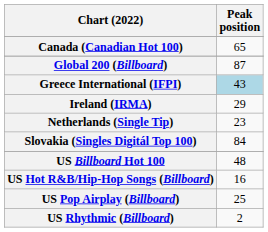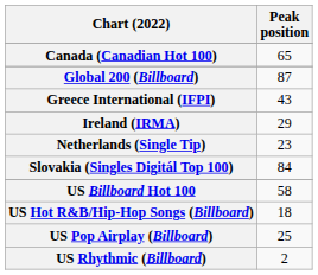 <table class="wikitable sortable plainrowheaders" style="text-align:center">
 <tr>
 <th scope="col">Chart (2022)</th>
 <th scope="col">Peak<br>position</th>
 </tr>
 <tr>
 </tr>
 <tr>
 </tr>
 <tr>
 <th scope="row">Canada (<a href='#'>Canadian Hot 100</a>)</th>
 <td>65</td>
 </tr>
 <tr>
 </tr>
 <tr>
 <th scope="row"><a href='#'>Global 200</a> (<em><a href='#'>Billboard</a></em>)</th>
 <td>87</td>
 </tr>
 <tr>
 <th scope="row">Greece International (<a href='#'>IFPI</a>)</th>
-<td style="background: lightblue;">43</td>
+<td>43</td>
 </tr>
 <tr>
 <th scope="row">Ireland (<a href='#'>IRMA</a>)</th>
 <td>29</td>
 </tr>
 <tr>
 <th scope="row">Netherlands (<a href='#'>Single Tip</a>)</th>
 <td>23</td>
 </tr>
 <tr>
 <th scope="row">Slovakia (<a href='#'>Singles Digitál Top 100</a>)</th>
 <td>84</td>
 </tr>
 <tr>
 </tr>
 <tr>
 </tr>
 <tr>
 </tr>
 <tr>
 <th scope="row">US <a href='#'><em>Billboard</em> Hot 100</a></th>
-<td>48</td>
+<td>58</td>
 </tr>
 <tr>
 <th scope="row">US <a href='#'>Hot R&B/Hip-Hop Songs</a> (<em><a href='#'>Billboard</a></em>)</th>
-<td>16</td>
+<td>18</td>
 </tr>
 <tr>
 <th scope="row">US <a href='#'>Pop Airplay</a> (<em><a href='#'>Billboard</a></em>)</th>
 <td>25</td>
 </tr>
 <tr>
 <th scope="row">US <a href='#'>Rhythmic</a> (<em><a href='#'>Billboard</a></em>)</th>
 <td>2</td>
 </tr>
 </table>
